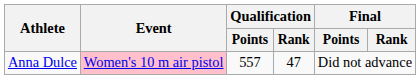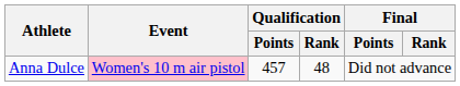 <table class="wikitable" style="font-size:90%">
 <tr>
 <th rowspan="2">Athlete</th>
 <th rowspan="2">Event</th>
 <th colspan=2>Qualification</th>
 <th colspan=2>Final</th>
 </tr>
 <tr style="font-size:95%">
 <th>Points</th>
 <th>Rank</th>
 <th>Points</th>
 <th>Rank</th>
 </tr>
 <tr align=center>
 <td align=left><a href='#'>Anna Dulce</a></td>
 <td align=left style="background: pink;"><a href='#'>Women's 10 m air pistol</a></td>
-<td>557</td>
-<td>47</td>
+<td>457</td>
+<td>48</td>
 <td colspan=2>Did not advance</td>
 </tr>
 </table>
